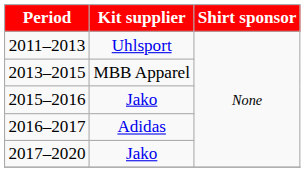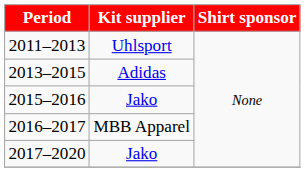 <table class="wikitable"  style="text-align: center;">
 <tr>
 <th style="color:#FFFFFF; background:red;">Period</th>
 <th style="color:#FFFFFF; background:red;">Kit supplier</th>
 <th style="color:#FFFFFF; background:red;">Shirt sponsor</th>
 </tr>
 <tr>
 <td>2011–2013</td>
 <td><a href='#'>Uhlsport</a></td>
 <td rowspan="5"><small><em>None</em></small></td>
 </tr>
 <tr>
 <td>2013–2015</td>
-<td>MBB Apparel</td>
+<td><a href='#'>Adidas</a></td>
 </tr>
 <tr>
 <td>2015–2016</td>
 <td><a href='#'>Jako</a></td>
 </tr>
 <tr>
 <td>2016–2017</td>
-<td><a href='#'>Adidas</a></td>
+<td>MBB Apparel</td>
 </tr>
 <tr>
 <td>2017–2020</td>
 <td><a href='#'>Jako</a></td>
 </tr>
 <tr>
 </tr>
 </table>
